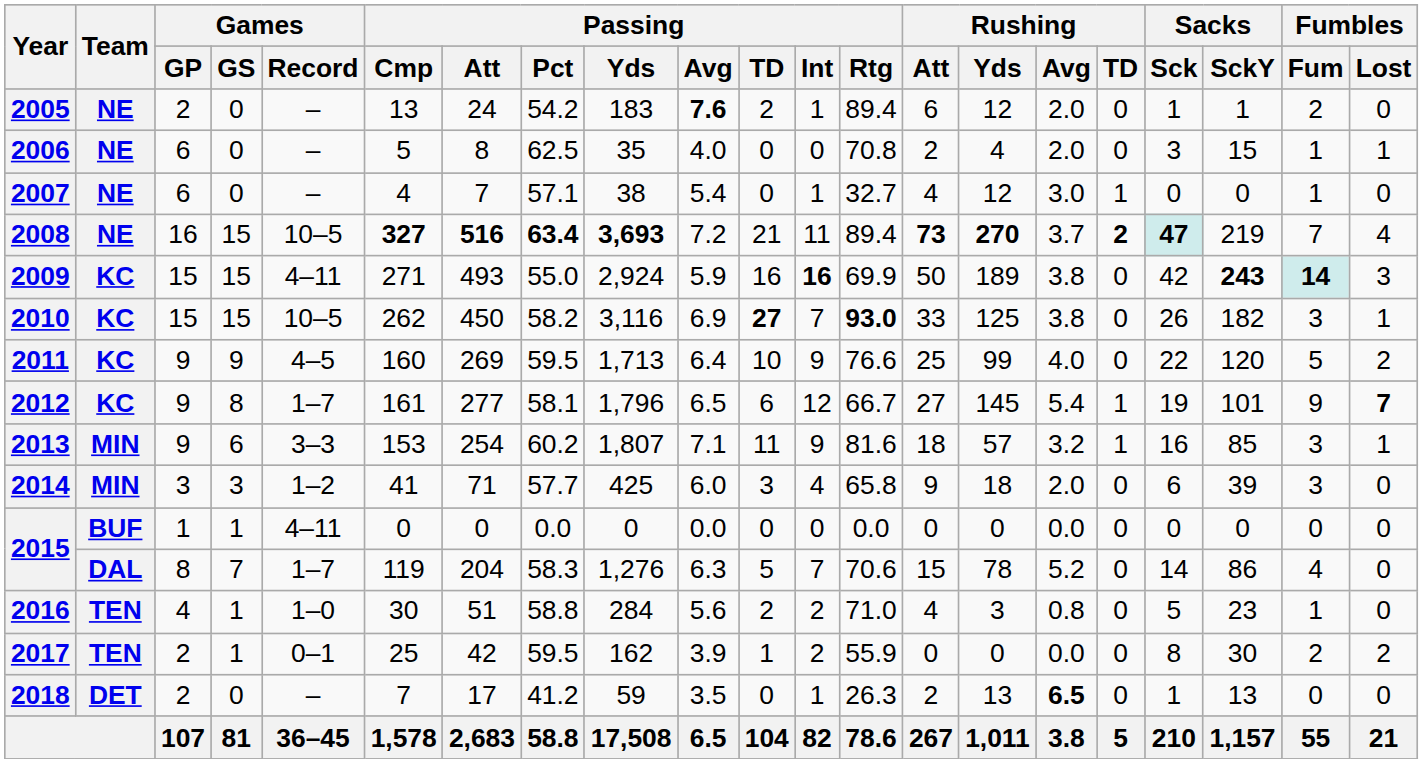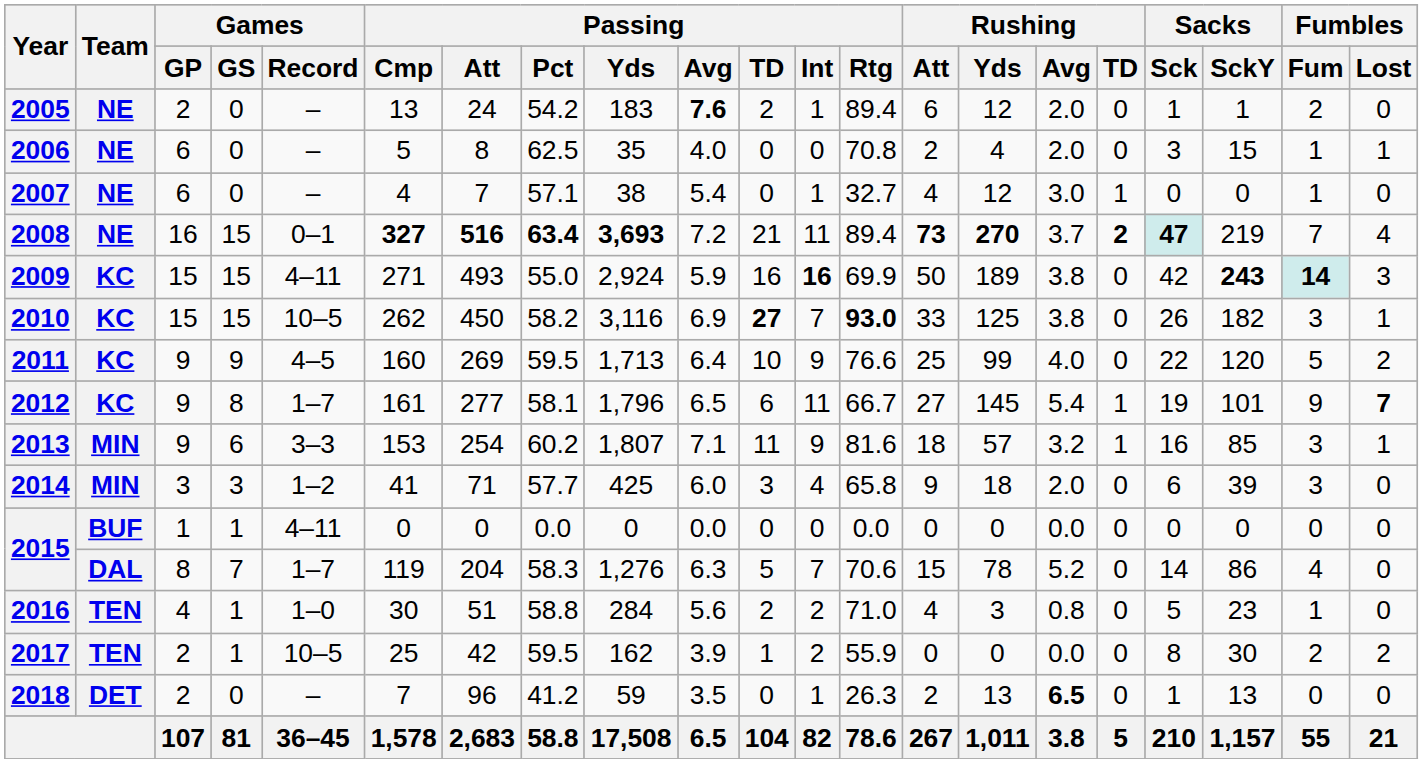 <table class=wikitable style="text-align:center;">
 <tr>
 <th rowspan="2">Year</th>
 <th rowspan="2">Team</th>
 <th colspan="3">Games</th>
 <th colspan="8">Passing</th>
 <th colspan="4">Rushing</th>
 <th colspan="2">Sacks</th>
 <th colspan="2">Fumbles</th>
 </tr>
 <tr>
 <th>GP</th>
 <th>GS</th>
 <th>Record</th>
 <th>Cmp</th>
 <th>Att</th>
 <th>Pct</th>
 <th>Yds</th>
 <th>Avg</th>
 <th>TD</th>
 <th>Int</th>
 <th>Rtg</th>
 <th>Att</th>
 <th>Yds</th>
 <th>Avg</th>
 <th>TD</th>
 <th>Sck</th>
 <th>SckY</th>
 <th>Fum</th>
 <th>Lost</th>
 </tr>
 <tr>
 <th><a href='#'>2005</a></th>
 <th><a href='#'>NE</a></th>
 <td>2</td>
 <td>0</td>
 <td>–</td>
 <td>13</td>
 <td>24</td>
 <td>54.2</td>
 <td>183</td>
 <td><strong>7.6</strong></td>
 <td>2</td>
 <td>1</td>
 <td>89.4</td>
 <td>6</td>
 <td>12</td>
 <td>2.0</td>
 <td>0</td>
 <td>1</td>
 <td>1</td>
 <td>2</td>
 <td>0</td>
 </tr>
 <tr>
 <th><a href='#'>2006</a></th>
 <th><a href='#'>NE</a></th>
 <td>6</td>
 <td>0</td>
 <td>–</td>
 <td>5</td>
 <td>8</td>
 <td>62.5</td>
 <td>35</td>
 <td>4.0</td>
 <td>0</td>
 <td>0</td>
 <td>70.8</td>
 <td>2</td>
 <td>4</td>
 <td>2.0</td>
 <td>0</td>
 <td>3</td>
 <td>15</td>
 <td>1</td>
 <td>1</td>
 </tr>
 <tr>
 <th><a href='#'>2007</a></th>
 <th><a href='#'>NE</a></th>
 <td>6</td>
 <td>0</td>
 <td>–</td>
 <td>4</td>
 <td>7</td>
 <td>57.1</td>
 <td>38</td>
 <td>5.4</td>
 <td>0</td>
 <td>1</td>
 <td>32.7</td>
 <td>4</td>
 <td>12</td>
 <td>3.0</td>
 <td>1</td>
 <td>0</td>
 <td>0</td>
 <td>1</td>
 <td>0</td>
 </tr>
 <tr>
 <th><a href='#'>2008</a></th>
 <th><a href='#'>NE</a></th>
 <td>16</td>
 <td>15</td>
-<td>10–5</td>
+<td>0–1</td>
 <td><strong>327</strong></td>
 <td><strong>516</strong></td>
 <td><strong>63.4</strong></td>
 <td><strong>3,693</strong></td>
 <td>7.2</td>
 <td>21</td>
 <td>11</td>
 <td>89.4</td>
 <td><strong>73</strong></td>
 <td><strong>270</strong></td>
 <td>3.7</td>
 <td><strong>2</strong></td>
 <td style="background:#cfecec;"><strong>47</strong></td>
 <td>219</td>
 <td>7</td>
 <td>4</td>
 </tr>
 <tr>
 <th><a href='#'>2009</a></th>
 <th><a href='#'>KC</a></th>
 <td>15</td>
 <td>15</td>
 <td>4–11</td>
 <td>271</td>
 <td>493</td>
 <td>55.0</td>
 <td>2,924</td>
 <td>5.9</td>
 <td>16</td>
 <td><strong>16</strong></td>
 <td>69.9</td>
 <td>50</td>
 <td>189</td>
 <td>3.8</td>
 <td>0</td>
 <td>42</td>
 <td><strong>243</strong></td>
 <td style="background:#cfecec;"><strong>14</strong></td>
 <td>3</td>
 </tr>
 <tr>
 <th><a href='#'>2010</a></th>
 <th><a href='#'>KC</a></th>
 <td>15</td>
 <td>15</td>
 <td>10–5</td>
 <td>262</td>
 <td>450</td>
 <td>58.2</td>
 <td>3,116</td>
 <td>6.9</td>
 <td><strong>27</strong></td>
 <td>7</td>
 <td><strong>93.0</strong></td>
 <td>33</td>
 <td>125</td>
 <td>3.8</td>
 <td>0</td>
 <td>26</td>
 <td>182</td>
 <td>3</td>
 <td>1</td>
 </tr>
 <tr>
 <th><a href='#'>2011</a></th>
 <th><a href='#'>KC</a></th>
 <td>9</td>
 <td>9</td>
 <td>4–5</td>
 <td>160</td>
 <td>269</td>
 <td>59.5</td>
 <td>1,713</td>
 <td>6.4</td>
 <td>10</td>
 <td>9</td>
 <td>76.6</td>
 <td>25</td>
 <td>99</td>
 <td>4.0</td>
 <td>0</td>
 <td>22</td>
 <td>120</td>
 <td>5</td>
 <td>2</td>
 </tr>
 <tr>
 <th><a href='#'>2012</a></th>
 <th><a href='#'>KC</a></th>
 <td>9</td>
 <td>8</td>
 <td>1–7</td>
 <td>161</td>
 <td>277</td>
 <td>58.1</td>
 <td>1,796</td>
 <td>6.5</td>
 <td>6</td>
-<td>12</td>
+<td>11</td>
 <td>66.7</td>
 <td>27</td>
 <td>145</td>
 <td>5.4</td>
 <td>1</td>
 <td>19</td>
 <td>101</td>
 <td>9</td>
 <td><strong>7</strong></td>
 </tr>
 <tr>
 <th><a href='#'>2013</a></th>
 <th><a href='#'>MIN</a></th>
 <td>9</td>
 <td>6</td>
 <td>3–3</td>
 <td>153</td>
 <td>254</td>
 <td>60.2</td>
 <td>1,807</td>
 <td>7.1</td>
 <td>11</td>
 <td>9</td>
 <td>81.6</td>
 <td>18</td>
 <td>57</td>
 <td>3.2</td>
 <td>1</td>
 <td>16</td>
 <td>85</td>
 <td>3</td>
 <td>1</td>
 </tr>
 <tr>
 <th><a href='#'>2014</a></th>
 <th><a href='#'>MIN</a></th>
 <td>3</td>
 <td>3</td>
 <td>1–2</td>
 <td>41</td>
 <td>71</td>
 <td>57.7</td>
 <td>425</td>
 <td>6.0</td>
 <td>3</td>
 <td>4</td>
 <td>65.8</td>
 <td>9</td>
 <td>18</td>
 <td>2.0</td>
 <td>0</td>
 <td>6</td>
 <td>39</td>
 <td>3</td>
 <td>0</td>
 </tr>
 <tr>
 <th rowspan="2"><a href='#'>2015</a></th>
 <th><a href='#'>BUF</a></th>
 <td>1</td>
 <td>1</td>
 <td>4–11</td>
 <td>0</td>
 <td>0</td>
 <td>0.0</td>
 <td>0</td>
 <td>0.0</td>
 <td>0</td>
 <td>0</td>
 <td>0.0</td>
 <td>0</td>
 <td>0</td>
 <td>0.0</td>
 <td>0</td>
 <td>0</td>
 <td>0</td>
 <td>0</td>
 <td>0</td>
 </tr>
 <tr>
 <th><a href='#'>DAL</a></th>
 <td>8</td>
 <td>7</td>
 <td>1–7</td>
 <td>119</td>
 <td>204</td>
 <td>58.3</td>
 <td>1,276</td>
 <td>6.3</td>
 <td>5</td>
 <td>7</td>
 <td>70.6</td>
 <td>15</td>
 <td>78</td>
 <td>5.2</td>
 <td>0</td>
 <td>14</td>
 <td>86</td>
 <td>4</td>
 <td>0</td>
 </tr>
 <tr>
 <th><a href='#'>2016</a></th>
 <th><a href='#'>TEN</a></th>
 <td>4</td>
 <td>1</td>
 <td>1–0</td>
 <td>30</td>
 <td>51</td>
 <td>58.8</td>
 <td>284</td>
 <td>5.6</td>
 <td>2</td>
 <td>2</td>
 <td>71.0</td>
 <td>4</td>
 <td>3</td>
 <td>0.8</td>
 <td>0</td>
 <td>5</td>
 <td>23</td>
 <td>1</td>
 <td>0</td>
 </tr>
 <tr>
 <th><a href='#'>2017</a></th>
 <th><a href='#'>TEN</a></th>
 <td>2</td>
 <td>1</td>
-<td>0–1</td>
+<td>10–5</td>
 <td>25</td>
 <td>42</td>
 <td>59.5</td>
 <td>162</td>
 <td>3.9</td>
 <td>1</td>
 <td>2</td>
 <td>55.9</td>
 <td>0</td>
 <td>0</td>
 <td>0.0</td>
 <td>0</td>
 <td>8</td>
 <td>30</td>
 <td>2</td>
 <td>2</td>
 </tr>
 <tr>
 <th><a href='#'>2018</a></th>
 <th><a href='#'>DET</a></th>
 <td>2</td>
 <td>0</td>
 <td>–</td>
 <td>7</td>
-<td>17</td>
+<td>96</td>
 <td>41.2</td>
 <td>59</td>
 <td>3.5</td>
 <td>0</td>
 <td>1</td>
 <td>26.3</td>
 <td>2</td>
 <td>13</td>
 <td><strong>6.5</strong></td>
 <td>0</td>
 <td>1</td>
 <td>13</td>
 <td>0</td>
 <td>0</td>
 </tr>
 <tr>
 <th colspan="2"></th>
 <th>107</th>
 <th>81</th>
 <th>36–45</th>
 <th>1,578</th>
 <th>2,683</th>
 <th>58.8</th>
 <th>17,508</th>
 <th>6.5</th>
 <th>104</th>
 <th>82</th>
 <th>78.6</th>
 <th>267</th>
 <th>1,011</th>
 <th>3.8</th>
 <th>5</th>
 <th>210</th>
 <th>1,157</th>
 <th>55</th>
 <th>21</th>
 </tr>
 </table>
